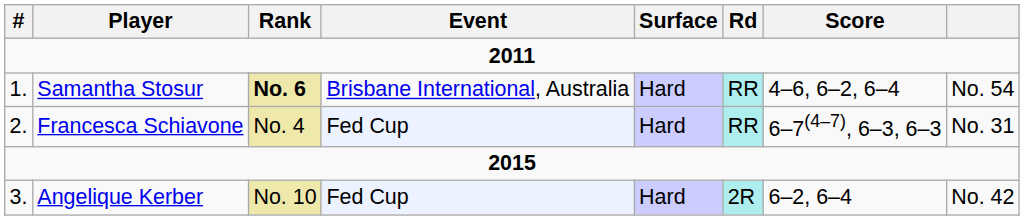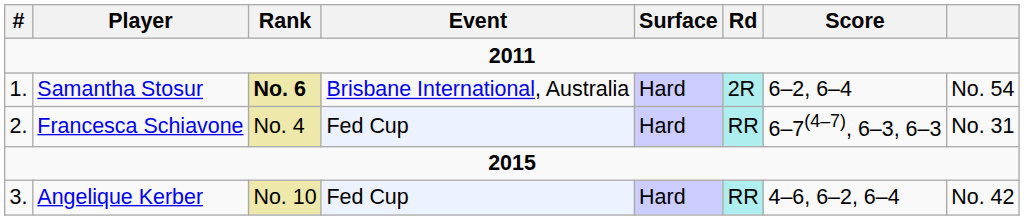 <table class="wikitable sortable">
 <tr>
 <th>#</th>
 <th>Player</th>
 <th>Rank</th>
 <th>Event</th>
 <th>Surface</th>
 <th>Rd</th>
 <th>Score</th>
 <th></th>
 </tr>
 <tr>
 <td colspan="8" style="text-align:center"><strong>2011</strong></td>
 </tr>
 <tr>
 <td>1.</td>
 <td> <a href='#'>Samantha Stosur</a></td>
 <td bgcolor=eee8aa><strong>No. 6</strong></td>
 <td><a href='#'>Brisbane International</a>, Australia</td>
 <td bgcolor=#ccf>Hard</td>
-<td bgcolor=#afeeee>RR</td>
-<td>4–6, 6–2, 6–4</td>
+<td bgcolor=#afeeee>2R</td>
+<td>6–2, 6–4</td>
 <td>No. 54</td>
 </tr>
 <tr>
 <td>2.</td>
 <td> <a href='#'>Francesca Schiavone</a></td>
 <td bgcolor=eee8aa>No. 4</td>
 <td bgcolor=ecf2ff>Fed Cup</td>
 <td bgcolor=#ccf>Hard</td>
 <td bgcolor=#afeeee>RR</td>
 <td>6–7<sup>(4–7)</sup>, 6–3, 6–3</td>
 <td>No. 31</td>
 </tr>
 <tr>
 <td colspan="8" style="text-align:center"><strong>2015</strong></td>
 </tr>
 <tr>
 <td>3.</td>
 <td> <a href='#'>Angelique Kerber</a></td>
 <td bgcolor=eee8aa>No. 10</td>
 <td bgcolor=ecf2ff>Fed Cup</td>
 <td bgcolor=#ccf>Hard</td>
-<td bgcolor=#afeeee>2R</td>
-<td>6–2, 6–4</td>
+<td bgcolor=#afeeee>RR</td>
+<td>4–6, 6–2, 6–4</td>
 <td>No. 42</td>
 </tr>
 </table>
